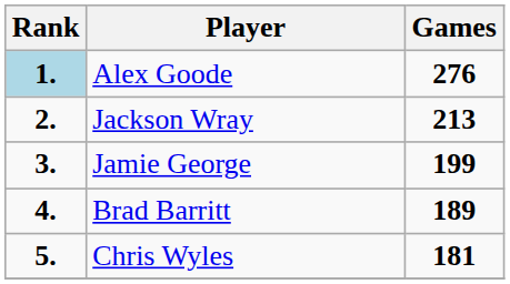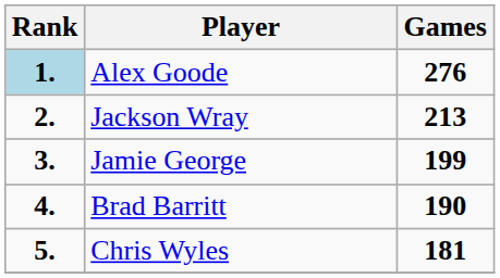 <table class="wikitable sticky-header">
 <tr>
 <th width=35>Rank</th>
 <th width=170>Player</th>
 <th width=40>Games</th>
 </tr>
 <tr>
 <td align=center style="background: lightblue;"><strong>1.</strong></td>
 <td> <a href='#'>Alex Goode</a></td>
 <td align=center><strong>276</strong></td>
 </tr>
 <tr>
 <td align=center><strong>2.</strong></td>
 <td> <a href='#'>Jackson Wray</a></td>
 <td align=center><strong>213</strong></td>
 </tr>
 <tr>
 <td align=center><strong>3.</strong></td>
 <td> <a href='#'>Jamie George</a></td>
 <td align=center><strong>199</strong></td>
 </tr>
 <tr>
 <td align=center><strong>4.</strong></td>
 <td> <a href='#'>Brad Barritt</a></td>
-<td align=center><strong>189</strong></td>
+<td align=center><strong>190</strong></td>
 </tr>
 <tr>
 <td align=center><strong>5.</strong></td>
 <td> <a href='#'>Chris Wyles</a></td>
 <td align=center><strong>181</strong></td>
 </tr>
 <tr>
 </tr>
 </table>
